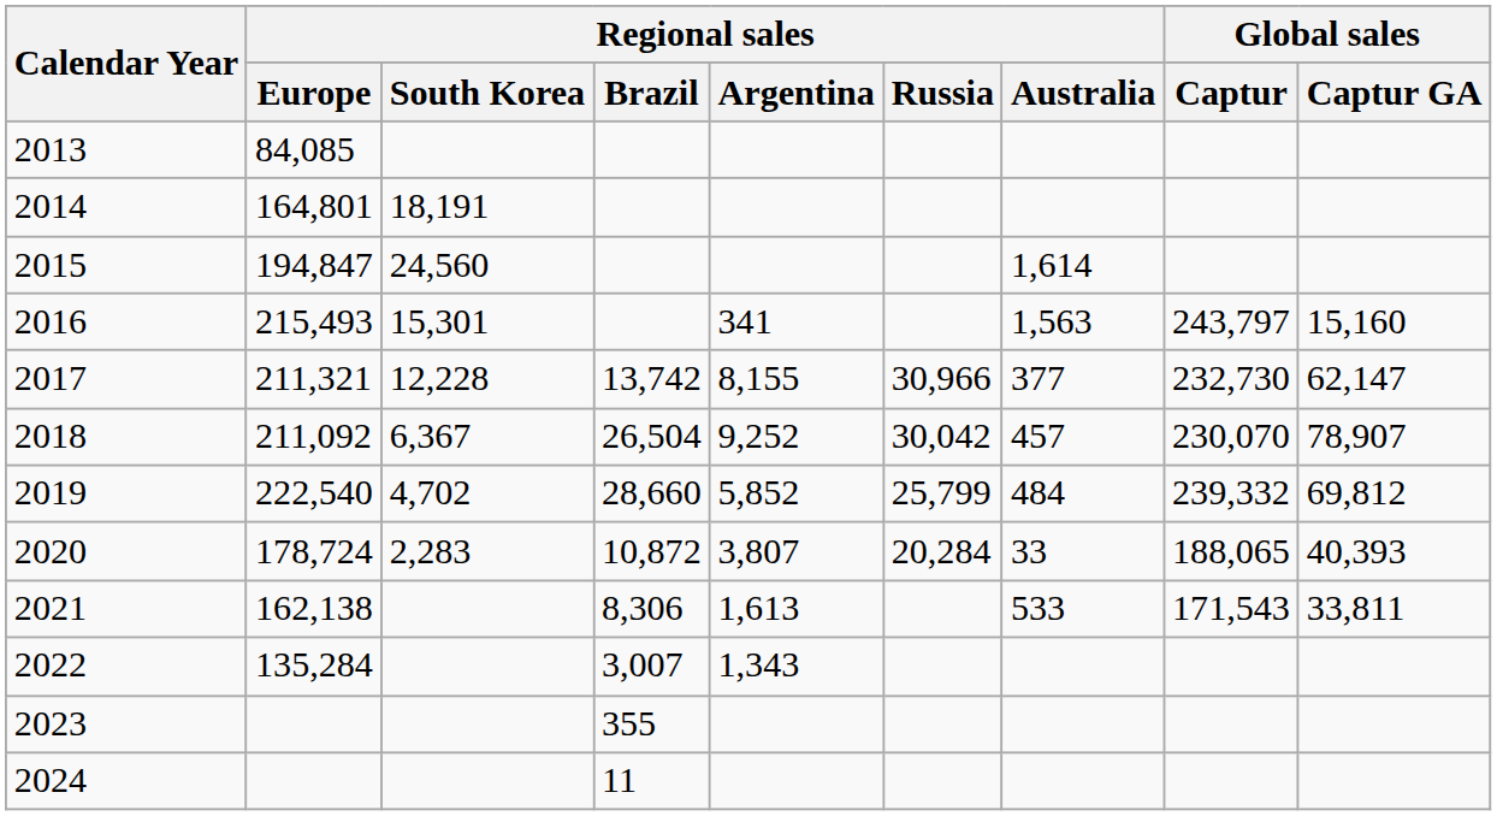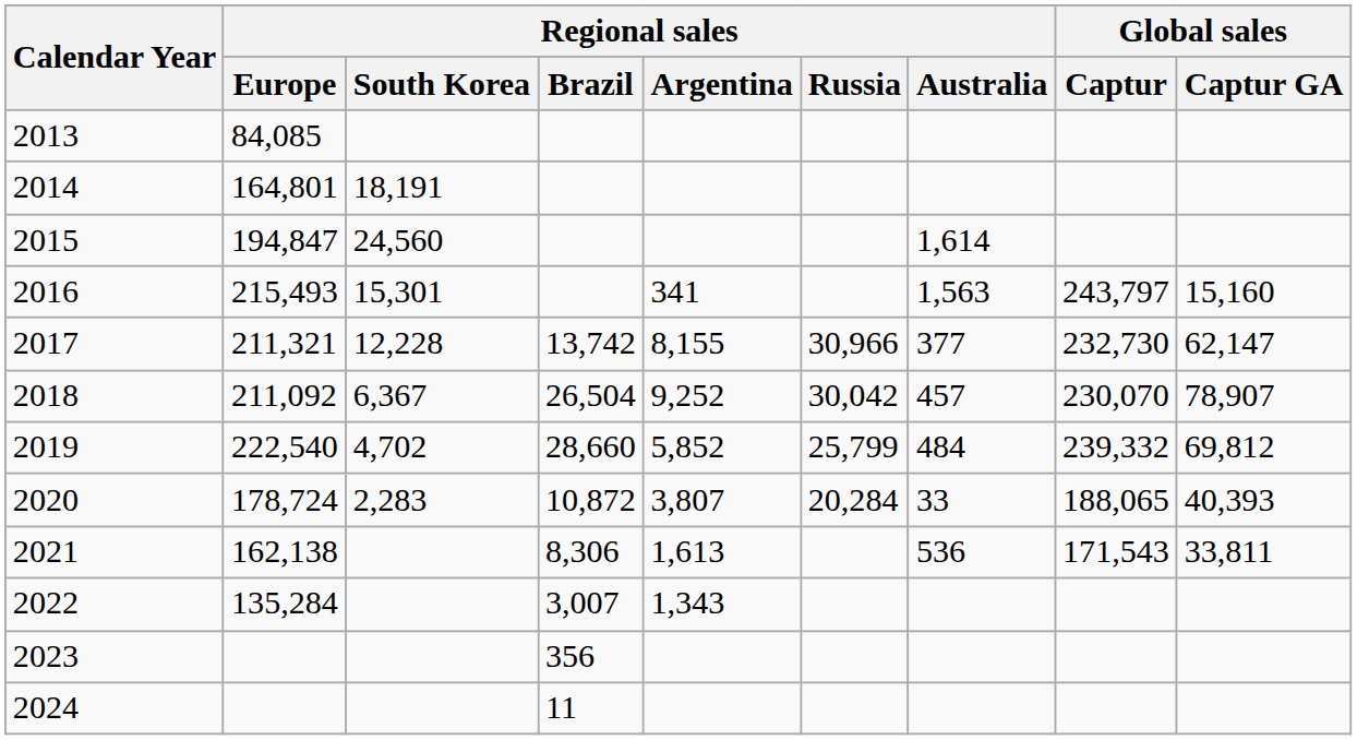 <table class="wikitable">
 <tr>
 <th rowspan="2">Calendar Year</th>
 <th colspan="6">Regional sales</th>
 <th colspan="2">Global sales</th>
 </tr>
 <tr>
 <th>Europe</th>
 <th>South Korea</th>
 <th>Brazil</th>
 <th>Argentina</th>
 <th>Russia</th>
 <th>Australia</th>
 <th>Captur</th>
 <th>Captur GA</th>
 </tr>
 <tr>
 <td>2013</td>
 <td>84,085</td>
 <td></td>
 <td></td>
 <td></td>
 <td></td>
 <td></td>
 <td></td>
 <td></td>
 </tr>
 <tr>
 <td>2014</td>
 <td>164,801</td>
 <td>18,191</td>
 <td></td>
 <td></td>
 <td></td>
 <td></td>
 <td></td>
 <td></td>
 </tr>
 <tr>
 <td>2015</td>
 <td>194,847</td>
 <td>24,560</td>
 <td></td>
 <td></td>
 <td></td>
 <td>1,614</td>
 <td></td>
 <td></td>
 </tr>
 <tr>
 <td>2016</td>
 <td>215,493</td>
 <td>15,301</td>
 <td></td>
 <td>341</td>
 <td></td>
 <td>1,563</td>
 <td>243,797</td>
 <td>15,160</td>
 </tr>
 <tr>
 <td>2017</td>
 <td>211,321</td>
 <td>12,228</td>
 <td>13,742</td>
 <td>8,155</td>
 <td>30,966</td>
 <td>377</td>
 <td>232,730</td>
 <td>62,147</td>
 </tr>
 <tr>
 <td>2018</td>
 <td>211,092</td>
 <td>6,367</td>
 <td>26,504</td>
 <td>9,252</td>
 <td>30,042</td>
 <td>457</td>
 <td>230,070</td>
 <td>78,907</td>
 </tr>
 <tr>
 <td>2019</td>
 <td>222,540</td>
 <td>4,702</td>
 <td>28,660</td>
 <td>5,852</td>
 <td>25,799</td>
 <td>484</td>
 <td>239,332</td>
 <td>69,812</td>
 </tr>
 <tr>
 <td>2020</td>
 <td>178,724</td>
 <td>2,283</td>
 <td>10,872</td>
 <td>3,807</td>
 <td>20,284</td>
 <td>33</td>
 <td>188,065</td>
 <td>40,393</td>
 </tr>
 <tr>
 <td>2021</td>
 <td>162,138</td>
 <td></td>
 <td>8,306</td>
 <td>1,613</td>
 <td></td>
-<td>533</td>
+<td>536</td>
 <td>171,543</td>
 <td>33,811</td>
 </tr>
 <tr>
 <td>2022</td>
 <td>135,284</td>
 <td></td>
 <td>3,007</td>
 <td>1,343</td>
 <td></td>
 <td></td>
 <td></td>
 <td></td>
 </tr>
 <tr>
 <td>2023</td>
 <td></td>
 <td></td>
-<td>355</td>
+<td>356</td>
 <td></td>
 <td></td>
 <td></td>
 <td></td>
 <td></td>
 </tr>
 <tr>
 <td>2024</td>
 <td></td>
 <td></td>
 <td>11</td>
 <td></td>
 <td></td>
 <td></td>
 <td></td>
 <td></td>
 </tr>
 </table>
